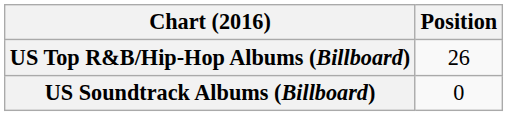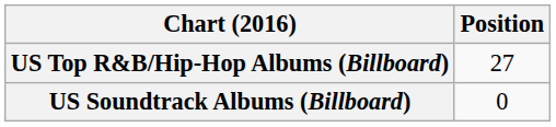 <table class="wikitable sortable plainrowheaders" style="text-align:center">
 <tr>
 <th scope="col">Chart (2016)</th>
 <th scope="col">Position</th>
 </tr>
 <tr>
 <th scope="row">US Top R&B/Hip-Hop Albums (<em>Billboard</em>)</th>
-<td>26</td>
+<td>27</td>
 </tr>
 <tr>
 <th scope="row">US Soundtrack Albums (<em>Billboard</em>)</th>
 <td>0</td>
 </tr>
 </table>
